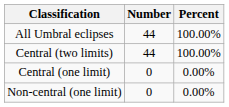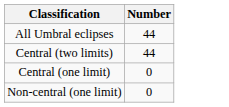 <table class="wikitable sortable">
 <tr align=center>
 <th>Classification</th>
 <th>Number</th>
-<th>Percent</th>
 </tr>
 <tr align=center>
 <td>All Umbral eclipses</td>
 <td>44</td>
-<td>100.00%</td>
 </tr>
 <tr align=center>
 <td>Central (two limits)</td>
 <td>44</td>
-<td>100.00%</td>
 </tr>
 <tr align=center>
 <td>Central (one limit)</td>
 <td>0</td>
-<td>0.00%</td>
 </tr>
 <tr align=center>
 <td>Non-central (one limit)</td>
 <td>0</td>
-<td>0.00%</td>
 </tr>
 </table>
